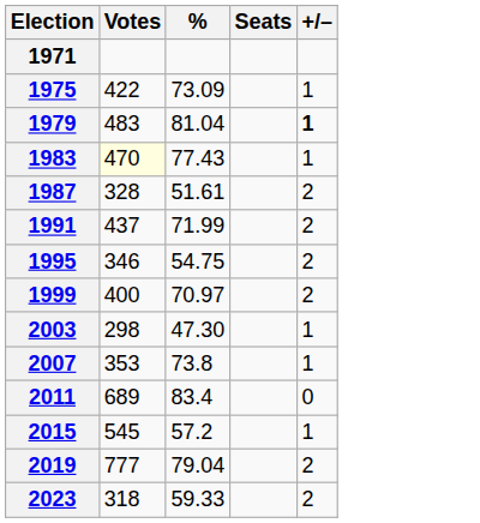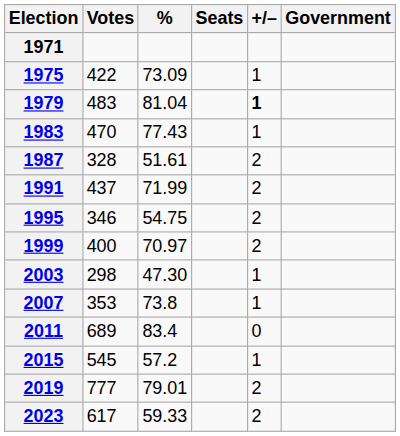 <table class=wikitable style="text-align: left;">
 <tr>
 <th>Election</th>
 <th>Votes</th>
 <th>%</th>
 <th>Seats</th>
 <th>+/–</th>
+<th>Government</th>
 </tr>
 <tr>
 <th>1971</th>
+<td></td>
 <td></td>
 <td></td>
 <td></td>
 <td></td>
 </tr>
 <tr>
 <th><a href='#'>1975</a></th>
 <td>422</td>
 <td>73.09</td>
 <td></td>
 <td> 1</td>
+<td></td>
 </tr>
 <tr>
 <th><a href='#'>1979</a></th>
 <td>483</td>
 <td>81.04</td>
 <td></td>
 <td><strong> 1</strong></td>
+<td></td>
 </tr>
 <tr>
 <th><a href='#'>1983</a></th>
-<td style="background: lightyellow;">470</td>
+<td>470</td>
 <td>77.43</td>
 <td></td>
 <td> 1</td>
+<td></td>
 </tr>
 <tr>
 <th><a href='#'>1987</a></th>
 <td>328</td>
 <td>51.61</td>
 <td></td>
 <td> 2</td>
+<td></td>
 </tr>
 <tr>
 <th><a href='#'>1991</a></th>
 <td>437</td>
 <td>71.99</td>
 <td></td>
 <td> 2</td>
+<td></td>
 </tr>
 <tr>
 <th><a href='#'>1995</a></th>
 <td>346</td>
 <td>54.75</td>
 <td></td>
 <td> 2</td>
+<td></td>
 </tr>
 <tr>
 <th><a href='#'>1999</a></th>
 <td>400</td>
 <td>70.97</td>
 <td></td>
 <td> 2</td>
+<td></td>
 </tr>
 <tr>
 <th><a href='#'>2003</a></th>
 <td>298</td>
 <td>47.30</td>
 <td></td>
 <td> 1</td>
+<td></td>
 </tr>
 <tr>
 <th><a href='#'>2007</a></th>
 <td>353</td>
 <td>73.8</td>
 <td></td>
 <td> 1</td>
+<td></td>
 </tr>
 <tr>
 <th><a href='#'>2011</a></th>
 <td>689</td>
 <td>83.4</td>
 <td></td>
 <td> 0</td>
+<td></td>
 </tr>
 <tr>
 <th><a href='#'>2015</a></th>
 <td>545</td>
 <td>57.2</td>
 <td></td>
 <td> 1</td>
+<td></td>
 </tr>
 <tr>
 <th><a href='#'>2019</a></th>
 <td>777</td>
-<td>79.04</td>
+<td>79.01</td>
 <td></td>
 <td> 2</td>
+<td></td>
 </tr>
 <tr>
 <th><a href='#'>2023</a></th>
-<td>318</td>
+<td>617</td>
 <td>59.33</td>
 <td></td>
 <td> 2</td>
+<td></td>
 </tr>
 </table>
